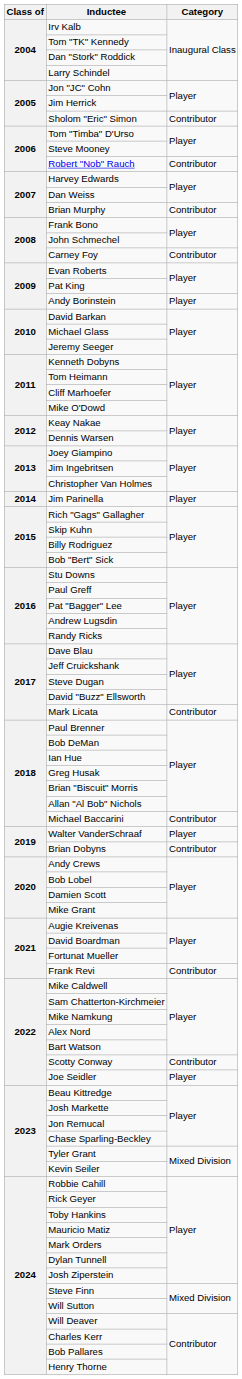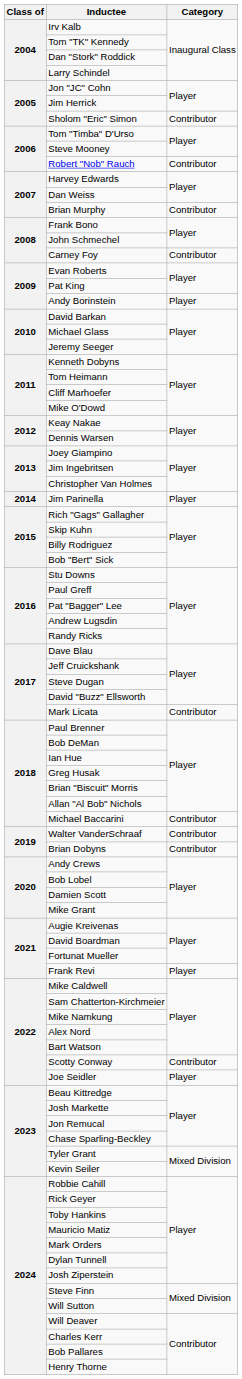 <table class="wikitable sortable">
 <tr>
 <th>Class of</th>
 <th>Inductee</th>
 <th>Category</th>
 </tr>
 <tr>
 <th rowspan="4">2004</th>
 <td data-sort-value="Kalb, Irv">Irv Kalb</td>
 <td rowspan="4">Inaugural Class</td>
 </tr>
 <tr>
 <td data-sort-value="Kennedy, Tom">Tom "TK" Kennedy</td>
 </tr>
 <tr>
 <td data-sort-value="Roddick, Dan">Dan "Stork" Roddick</td>
 </tr>
 <tr>
 <td data-sort-value="Schindel, Larry">Larry Schindel</td>
 </tr>
 <tr>
 <th rowspan="3">2005</th>
 <td data-sort-value="Cohn, Jon">Jon "JC" Cohn</td>
 <td rowspan="2">Player</td>
 </tr>
 <tr>
 <td data-sort-value="Herrick, Jim">Jim Herrick</td>
 </tr>
 <tr>
 <td data-sort-value="Simon, Sholom">Sholom "Eric" Simon</td>
 <td>Contributor</td>
 </tr>
 <tr>
 <th rowspan="3">2006</th>
 <td data-sort-value="D'Urso, Tom">Tom "Timba" D'Urso</td>
 <td rowspan="2">Player</td>
 </tr>
 <tr>
 <td data-sort-value="Mooney, Steve">Steve Mooney</td>
 </tr>
 <tr>
 <td data-sort-value="Rauch, Robert"><a href='#'>Robert "Nob" Rauch</a></td>
 <td>Contributor</td>
 </tr>
 <tr>
 <th rowspan="3">2007</th>
 <td data-sort-value="Edwards, Harvey">Harvey Edwards</td>
 <td rowspan="2">Player</td>
 </tr>
 <tr>
 <td data-sort-value="Weiss, Dan">Dan Weiss</td>
 </tr>
 <tr>
 <td data-sort-value="Murphy, Brian">Brian Murphy</td>
 <td>Contributor</td>
 </tr>
 <tr>
 <th rowspan="3">2008</th>
 <td data-sort-value="Bono, Frank">Frank Bono</td>
 <td rowspan="2">Player</td>
 </tr>
 <tr>
 <td data-sort-value="Schmechel, John">John Schmechel</td>
 </tr>
 <tr>
 <td data-sort-value="Foy, Carney">Carney Foy</td>
 <td>Contributor</td>
 </tr>
 <tr>
 <th rowspan="3">2009</th>
 <td data-sort-value="Evans, Robert">Evan Roberts</td>
 <td rowspan="2">Player</td>
 </tr>
 <tr>
 <td data-sort-value="King, Pat">Pat King</td>
 </tr>
 <tr>
 <td data-sort-value="Borinstein, Andy">Andy Borinstein</td>
 <td>Player</td>
 </tr>
 <tr>
 <th rowspan="3">2010</th>
 <td data-sort-value="Barkan, David">David Barkan</td>
 <td rowspan="3">Player</td>
 </tr>
 <tr>
 <td data-sort-value="Glass, Michael">Michael Glass</td>
 </tr>
 <tr>
 <td data-sort-value="Seeger, Jeremy">Jeremy Seeger</td>
 </tr>
 <tr>
 <th rowspan="4">2011</th>
 <td data-sort-value="Dobyns, Kenneth">Kenneth Dobyns</td>
 <td rowspan="4">Player</td>
 </tr>
 <tr>
 <td data-sort-value="Heimann, Tom">Tom Heimann</td>
 </tr>
 <tr>
 <td data-sort-value="Marhoefer, Cliff">Cliff Marhoefer</td>
 </tr>
 <tr>
 <td data-sort-value="O'Dowd, Mike">Mike O'Dowd</td>
 </tr>
 <tr>
 <th rowspan="2">2012</th>
 <td data-sort-value="Nakae, Keay">Keay Nakae</td>
 <td rowspan="2">Player</td>
 </tr>
 <tr>
 <td data-sort-value="Warsen, Dennis">Dennis Warsen</td>
 </tr>
 <tr>
 <th rowspan="3">2013</th>
 <td data-sort-value="Giampino, Joey">Joey Giampino</td>
 <td rowspan="3">Player</td>
 </tr>
 <tr>
 <td data-sort-value="Ingebritsen, Jim">Jim Ingebritsen</td>
 </tr>
 <tr>
 <td data-sort-value="Van Holmes, Christopher">Christopher Van Holmes</td>
 </tr>
 <tr>
 <th>2014</th>
 <td data-sort-value="Parinella, Jim">Jim Parinella</td>
 <td>Player</td>
 </tr>
 <tr>
 <th rowspan="4">2015</th>
 <td data-sort-value="Gallagher, Rich">Rich "Gags" Gallagher</td>
 <td rowspan="4">Player</td>
 </tr>
 <tr>
 <td data-sort-value="Kuhn, Skip">Skip Kuhn</td>
 </tr>
 <tr>
 <td data-sort-value="Rodriguez, Billy">Billy Rodriguez</td>
 </tr>
 <tr>
 <td data-sort-value="Sick, Bob">Bob "Bert" Sick</td>
 </tr>
 <tr>
 <th rowspan="5">2016</th>
 <td data-sort-value="Downs, Stu">Stu Downs</td>
 <td rowspan="5">Player</td>
 </tr>
 <tr>
 <td data-sort-value="Greff, Paul">Paul Greff</td>
 </tr>
 <tr>
 <td data-sort-value="Lee, Pat">Pat "Bagger" Lee</td>
 </tr>
 <tr>
 <td data-sort-value="Lugsdin, Andres">Andrew Lugsdin</td>
 </tr>
 <tr>
 <td data-sort-value="Ricks, Randy">Randy Ricks</td>
 </tr>
 <tr>
 <th rowspan="5">2017</th>
 <td>Dave Blau</td>
 <td rowspan="4">Player</td>
 </tr>
 <tr>
 <td>Jeff Cruickshank</td>
 </tr>
 <tr>
 <td>Steve Dugan</td>
 </tr>
 <tr>
 <td>David "Buzz" Ellsworth</td>
 </tr>
 <tr>
 <td>Mark Licata</td>
 <td>Contributor</td>
 </tr>
 <tr>
 <th rowspan="7">2018</th>
 <td>Paul Brenner</td>
 <td rowspan="6">Player</td>
 </tr>
 <tr>
 <td>Bob DeMan</td>
 </tr>
 <tr>
 <td>Ian Hue</td>
 </tr>
 <tr>
 <td>Greg Husak</td>
 </tr>
 <tr>
 <td>Brian "Biscuit" Morris</td>
 </tr>
 <tr>
 <td>Allan "Al Bob" Nichols</td>
 </tr>
 <tr>
 <td>Michael Baccarini</td>
 <td>Contributor</td>
 </tr>
 <tr>
 <th rowspan="2">2019</th>
 <td>Walter VanderSchraaf</td>
-<td>Player</td>
+<td>Contributor</td>
 </tr>
 <tr>
 <td>Brian Dobyns</td>
 <td>Contributor</td>
 </tr>
 <tr>
 <th rowspan="4">2020</th>
 <td>Andy Crews</td>
 <td rowspan="4">Player</td>
 </tr>
 <tr>
 <td>Bob Lobel</td>
 </tr>
 <tr>
 <td>Damien Scott</td>
 </tr>
 <tr>
 <td>Mike Grant</td>
 </tr>
 <tr>
 <th rowspan="4">2021</th>
 <td>Augie Kreivenas</td>
 <td rowspan="3">Player</td>
 </tr>
 <tr>
 <td>David Boardman</td>
 </tr>
 <tr>
 <td>Fortunat Mueller</td>
 </tr>
 <tr>
 <td>Frank Revi</td>
-<td>Contributor</td>
+<td>Player</td>
 </tr>
 <tr>
 <th rowspan="7">2022</th>
 <td>Mike Caldwell</td>
 <td rowspan="5">Player</td>
 </tr>
 <tr>
 <td>Sam Chatterton-Kirchmeier</td>
 </tr>
 <tr>
 <td>Mike Namkung</td>
 </tr>
 <tr>
 <td>Alex Nord</td>
 </tr>
 <tr>
 <td>Bart Watson</td>
 </tr>
 <tr>
 <td>Scotty Conway</td>
 <td>Contributor</td>
 </tr>
 <tr>
 <td>Joe Seidler</td>
 <td>Player</td>
 </tr>
 <tr>
 <th rowspan="6">2023</th>
 <td>Beau Kittredge</td>
 <td rowspan="4">Player</td>
 </tr>
 <tr>
 <td>Josh Markette</td>
 </tr>
 <tr>
 <td>Jon Remucal</td>
 </tr>
 <tr>
 <td>Chase Sparling-Beckley</td>
 </tr>
 <tr>
 <td>Tyler Grant</td>
 <td rowspan="2">Mixed Division</td>
 </tr>
 <tr>
 <td>Kevin Seiler</td>
 </tr>
 <tr>
 <th rowspan="13">2024</th>
 <td>Robbie Cahill</td>
 <td rowspan="7">Player</td>
 </tr>
 <tr>
 <td>Rick Geyer</td>
 </tr>
 <tr>
 <td>Toby Hankins</td>
 </tr>
 <tr>
 <td>Mauricio Matiz</td>
 </tr>
 <tr>
 <td>Mark Orders</td>
 </tr>
 <tr>
 <td>Dylan Tunnell</td>
 </tr>
 <tr>
 <td>Josh Ziperstein</td>
 </tr>
 <tr>
 <td>Steve Finn</td>
 <td rowspan="2">Mixed Division</td>
 </tr>
 <tr>
 <td>Will Sutton</td>
 </tr>
 <tr>
 <td>Will Deaver</td>
 <td rowspan="4">Contributor</td>
 </tr>
 <tr>
 <td>Charles Kerr</td>
 </tr>
 <tr>
 <td>Bob Pallares</td>
 </tr>
 <tr>
 <td>Henry Thorne</td>
 </tr>
 </table>
